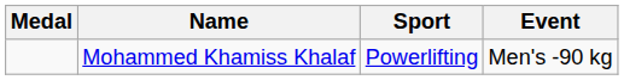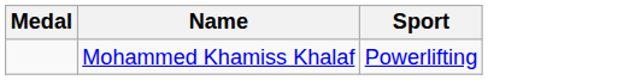 <table class="wikitable">
 <tr>
 <th>Medal</th>
 <th>Name</th>
 <th>Sport</th>
-<th>Event</th>
 </tr>
 <tr>
 <td></td>
 <td><a href='#'>Mohammed Khamiss Khalaf</a></td>
 <td><a href='#'>Powerlifting</a></td>
-<td>Men's -90 kg</td>
 </tr>
 </table>
